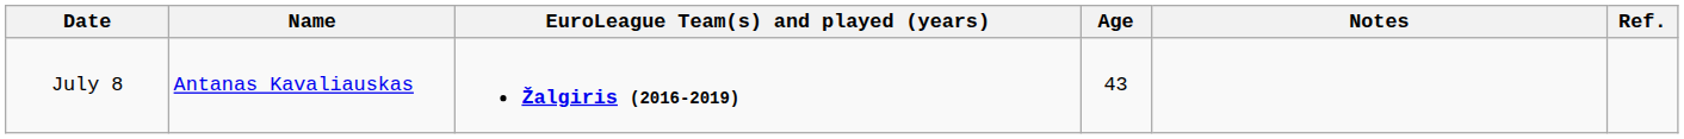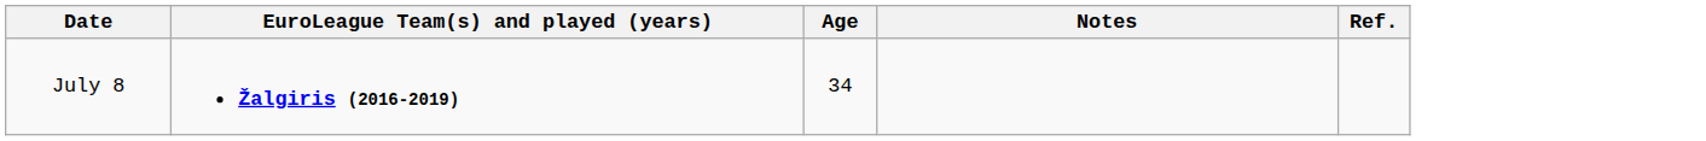 <table class="wikitable">
 <tr>
 <th style="width:100px">Date</th>
-<th style="width:180px">Name</th>
 <th style="width:400px">EuroLeague Team(s) and played (years)</th>
 <th style="width:40px">Age</th>
 <th style="width:290px">Notes</th>
 <th style="width:40px">Ref.</th>
 </tr>
 <tr>
 <td align=center>July 8</td>
-<td> <a href='#'>Antanas Kavaliauskas</a></td>
 <td><strong><br><ul><li> <a href='#'>Žalgiris</a> <small>(2016-2019)</small></li></ul></strong></td>
-<td align=center>43</td>
+<td align=center>34</td>
 <td></td>
 <td align=center></td>
 </tr>
 </table>
